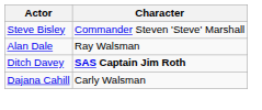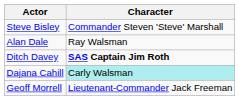 <table class="wikitable">
 <tr>
 <th>Actor</th>
 <th>Character</th>
 </tr>
 <tr>
 <td><a href='#'>Steve Bisley</a></td>
 <td><a href='#'>Commander</a> Steven 'Steve' Marshall</td>
 </tr>
 <tr>
 <td><a href='#'>Alan Dale</a></td>
 <td>Ray Walsman</td>
 </tr>
 <tr>
 <td><a href='#'>Ditch Davey</a></td>
 <td><strong><a href='#'>SAS</a> Captain Jim Roth</strong></td>
 </tr>
 <tr>
 <td><a href='#'>Dajana Cahill</a></td>
-<td>Carly Walsman</td>
+<td style="background: paleturquoise;">Carly Walsman</td>
+</tr>
+<tr>
+<td><a href='#'>Geoff Morrell</a></td>
+<td><a href='#'>Lieutenant-Commander</a> Jack Freeman</td>
 </tr>
 </table>
